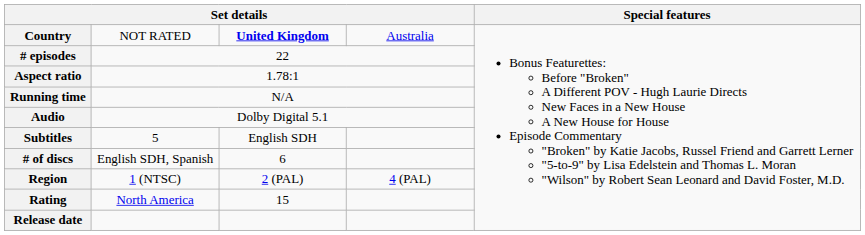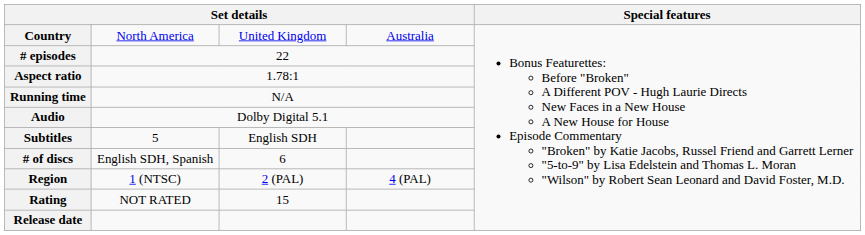 <table style="text-align:center;" class="wikitable">
 <tr>
 <th colspan="4">Set details</th>
 <th>Special features</th>
 </tr>
 <tr>
 <th width="100px">Country</th>
-<td>NOT RATED</td>
-<td width="150px"><strong><a href='#'>United Kingdom</a></strong></td>
+<td width="150px"><a href='#'>North America</a></td>
+<td width="150px"><a href='#'>United Kingdom</a></td>
 <td width="150px"><a href='#'>Australia</a></td>
 <td style="padding-right: 8px" align="left" valign="top" rowspan="10"><br><ul><li>Bonus Featurettes:<ul><li>Before "Broken"</li><li>A Different POV - Hugh Laurie Directs</li><li>New Faces in a New House</li><li>A New House for House</li></ul></li><li>Episode Commentary<ul><li>"Broken" by Katie Jacobs, Russel Friend and Garrett Lerner</li><li>"5-to-9" by Lisa Edelstein and Thomas L. Moran</li><li>"Wilson" by Robert Sean Leonard and David Foster, M.D.</li></ul></li></ul></td>
 </tr>
 <tr>
 <th># episodes</th>
 <td colspan="3">22</td>
 </tr>
 <tr>
 <th>Aspect ratio</th>
 <td colspan="3">1.78:1</td>
 </tr>
 <tr>
 <th>Running time</th>
 <td colspan="3">N/A</td>
 </tr>
 <tr>
 <th>Audio</th>
 <td colspan="3">Dolby Digital 5.1</td>
 </tr>
 <tr>
 <th>Subtitles</th>
 <td>5</td>
 <td>English SDH</td>
 <td></td>
 </tr>
 <tr>
 <th># of discs</th>
 <td>English SDH, Spanish</td>
 <td>6</td>
 <td></td>
 </tr>
 <tr>
 <th>Region</th>
 <td><a href='#'>1</a> (NTSC)</td>
 <td><a href='#'>2</a> (PAL)</td>
 <td><a href='#'>4</a> (PAL)</td>
 </tr>
 <tr>
 <th>Rating</th>
-<td width="150px"><a href='#'>North America</a></td>
+<td>NOT RATED</td>
 <td>15</td>
 <td></td>
 </tr>
 <tr>
 <th>Release date</th>
 <td></td>
 <td></td>
 <td></td>
 </tr>
 </table>
